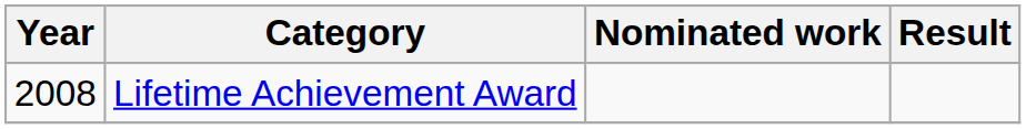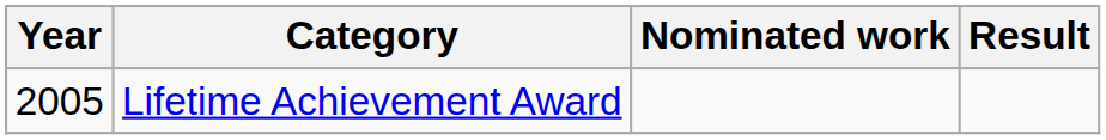 <table class="wikitable sortable">
 <tr>
 <th>Year</th>
 <th>Category</th>
 <th>Nominated work</th>
 <th>Result</th>
 </tr>
 <tr>
-<td>2008</td>
+<td>2005</td>
 <td><a href='#'>Lifetime Achievement Award</a></td>
 <td></td>
 <td></td>
 </tr>
 <tr>
 </tr>
 </table>
